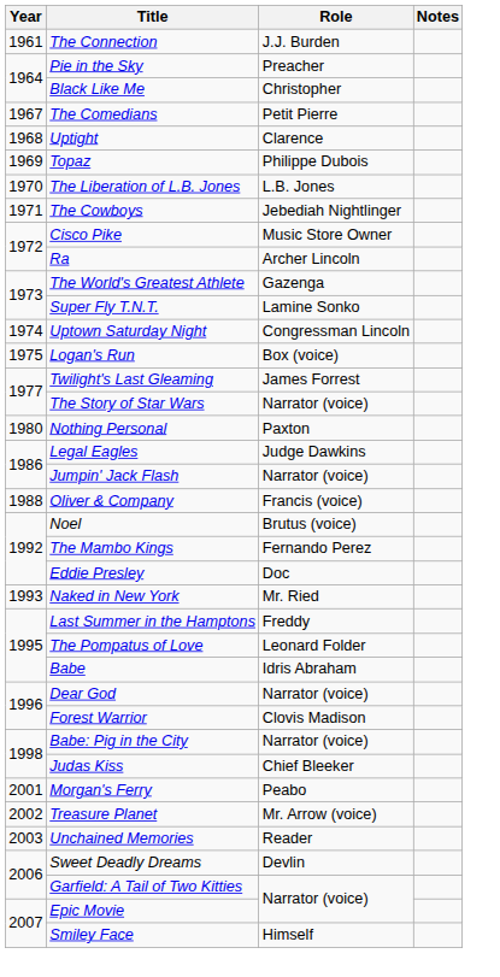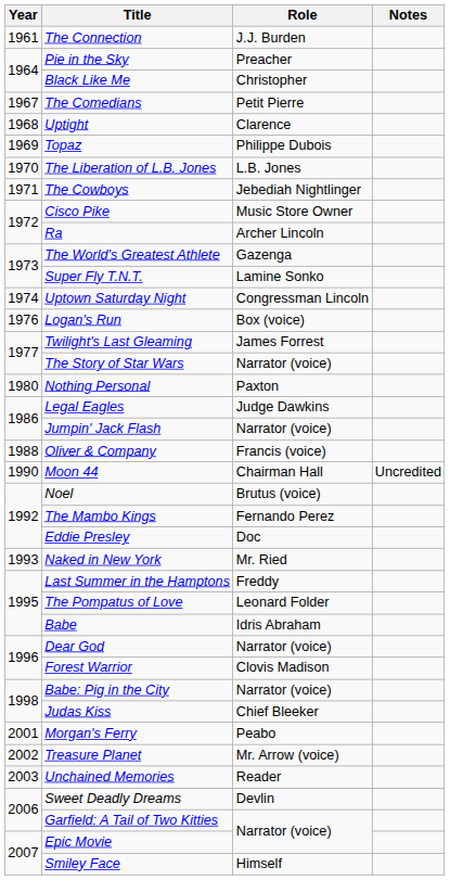 <table class="wikitable sortable">
 <tr>
 <th>Year</th>
 <th>Title</th>
 <th>Role</th>
 <th>Notes</th>
 </tr>
 <tr>
 <td>1961</td>
 <td><em><a href='#'>The Connection</a></em></td>
 <td>J.J. Burden</td>
 <td></td>
 </tr>
 <tr>
 <td rowspan="2">1964</td>
 <td><em><a href='#'>Pie in the Sky</a></em></td>
 <td>Preacher</td>
 <td></td>
 </tr>
 <tr>
 <td><em><a href='#'>Black Like Me</a></em></td>
 <td>Christopher</td>
 <td></td>
 </tr>
 <tr>
 <td>1967</td>
 <td><em><a href='#'>The Comedians</a></em></td>
 <td>Petit Pierre</td>
 <td></td>
 </tr>
 <tr>
 <td>1968</td>
 <td><em><a href='#'>Uptight</a></em></td>
 <td>Clarence</td>
 <td></td>
 </tr>
 <tr>
 <td>1969</td>
 <td><em><a href='#'>Topaz</a></em></td>
 <td>Philippe Dubois</td>
 <td></td>
 </tr>
 <tr>
 <td>1970</td>
 <td><em><a href='#'>The Liberation of L.B. Jones</a></em></td>
 <td>L.B. Jones</td>
 <td></td>
 </tr>
 <tr>
 <td>1971</td>
 <td><em><a href='#'>The Cowboys</a></em></td>
 <td>Jebediah Nightlinger</td>
 <td></td>
 </tr>
 <tr>
 <td rowspan="2">1972</td>
 <td><em><a href='#'>Cisco Pike</a></em></td>
 <td>Music Store Owner</td>
 <td></td>
 </tr>
 <tr>
 <td><em><a href='#'>Ra</a></em></td>
 <td>Archer Lincoln</td>
 <td></td>
 </tr>
 <tr>
 <td rowspan="2">1973</td>
 <td><em><a href='#'>The World's Greatest Athlete</a></em></td>
 <td>Gazenga</td>
 <td></td>
 </tr>
 <tr>
 <td><em><a href='#'>Super Fly T.N.T.</a></em></td>
 <td>Lamine Sonko</td>
 <td></td>
 </tr>
 <tr>
 <td>1974</td>
 <td><em><a href='#'>Uptown Saturday Night</a></em></td>
 <td>Congressman Lincoln</td>
 <td></td>
 </tr>
 <tr>
-<td>1975</td>
+<td>1976</td>
 <td><em><a href='#'>Logan's Run</a></em></td>
 <td>Box (voice)</td>
 <td></td>
 </tr>
 <tr>
 <td rowspan="2">1977</td>
 <td><em><a href='#'>Twilight's Last Gleaming</a></em></td>
 <td>James Forrest</td>
 <td></td>
 </tr>
 <tr>
 <td><em><a href='#'>The Story of Star Wars</a></em></td>
 <td>Narrator (voice)</td>
 <td></td>
 </tr>
 <tr>
 <td>1980</td>
 <td><em><a href='#'>Nothing Personal</a></em></td>
 <td>Paxton</td>
 <td></td>
 </tr>
 <tr>
 <td rowspan="2">1986</td>
 <td><em><a href='#'>Legal Eagles</a></em></td>
 <td>Judge Dawkins</td>
 <td></td>
 </tr>
 <tr>
 <td><em><a href='#'>Jumpin' Jack Flash</a></em></td>
 <td>Narrator (voice)</td>
 <td></td>
 </tr>
 <tr>
 <td>1988</td>
 <td><em><a href='#'>Oliver & Company</a></em></td>
 <td>Francis (voice)</td>
 <td></td>
+</tr>
+<tr>
+<td>1990</td>
+<td><em><a href='#'>Moon 44</a></em></td>
+<td>Chairman Hall</td>
+<td>Uncredited</td>
 </tr>
 <tr>
 <td rowspan="3">1992</td>
 <td><em>Noel</em></td>
 <td>Brutus (voice)</td>
 <td></td>
 </tr>
 <tr>
 <td><em><a href='#'>The Mambo Kings</a></em></td>
 <td>Fernando Perez</td>
 <td></td>
 </tr>
 <tr>
 <td><em><a href='#'>Eddie Presley</a></em></td>
 <td>Doc</td>
 <td></td>
 </tr>
 <tr>
 <td>1993</td>
 <td><em><a href='#'>Naked in New York</a></em></td>
 <td>Mr. Ried</td>
 <td></td>
 </tr>
 <tr>
 <td rowspan="3">1995</td>
 <td><em><a href='#'>Last Summer in the Hamptons</a></em></td>
 <td>Freddy</td>
 <td></td>
 </tr>
 <tr>
 <td><em><a href='#'>The Pompatus of Love</a></em></td>
 <td>Leonard Folder</td>
 <td></td>
 </tr>
 <tr>
 <td><em><a href='#'>Babe</a></em></td>
 <td>Idris Abraham</td>
 <td></td>
 </tr>
 <tr>
 <td rowspan="2">1996</td>
 <td><em><a href='#'>Dear God</a></em></td>
 <td>Narrator (voice)</td>
 <td></td>
 </tr>
 <tr>
 <td><em><a href='#'>Forest Warrior</a></em></td>
 <td>Clovis Madison</td>
 <td></td>
 </tr>
 <tr>
 <td rowspan="2">1998</td>
 <td><em><a href='#'>Babe: Pig in the City</a></em></td>
 <td>Narrator (voice)</td>
 <td></td>
 </tr>
 <tr>
 <td><em><a href='#'>Judas Kiss</a></em></td>
 <td>Chief Bleeker</td>
 <td></td>
 </tr>
 <tr>
 <td>2001</td>
 <td><em><a href='#'>Morgan's Ferry</a></em></td>
 <td>Peabo</td>
 <td></td>
 </tr>
 <tr>
 <td>2002</td>
 <td><em><a href='#'>Treasure Planet</a></em></td>
 <td>Mr. Arrow (voice)</td>
 <td></td>
 </tr>
 <tr>
 <td>2003</td>
 <td><em><a href='#'>Unchained Memories</a></em></td>
 <td>Reader</td>
 <td></td>
 </tr>
 <tr>
 <td rowspan="2">2006</td>
 <td><em>Sweet Deadly Dreams</em></td>
 <td>Devlin</td>
 <td></td>
 </tr>
 <tr>
 <td><em><a href='#'>Garfield: A Tail of Two Kitties</a></em></td>
 <td rowspan="2">Narrator (voice)</td>
 <td></td>
 </tr>
 <tr>
 <td rowspan="2">2007</td>
 <td><em><a href='#'>Epic Movie</a></em></td>
 <td></td>
 </tr>
 <tr>
 <td><em><a href='#'>Smiley Face</a></em></td>
 <td>Himself</td>
 <td></td>
 </tr>
 </table>
